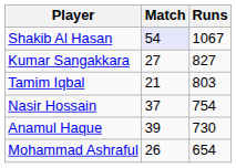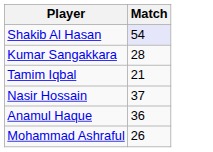 <table class="wikitable">
 <tr>
 <th>Player</th>
 <th>Match</th>
-<th>Runs</th>
 </tr>
 <tr>
 <td><a href='#'>Shakib Al Hasan</a></td>
 <td style="background: lavender;">54</td>
-<td>1067</td>
 </tr>
 <tr>
 <td><a href='#'>Kumar Sangakkara</a></td>
-<td>27</td>
-<td>827</td>
+<td>28</td>
 </tr>
 <tr>
 <td><a href='#'>Tamim Iqbal</a></td>
 <td>21</td>
-<td>803</td>
 </tr>
 <tr>
 <td><a href='#'>Nasir Hossain</a></td>
 <td>37</td>
-<td>754</td>
 </tr>
 <tr>
 <td><a href='#'>Anamul Haque</a></td>
-<td>39</td>
-<td>730</td>
+<td>36</td>
 </tr>
 <tr>
 <td><a href='#'>Mohammad Ashraful</a></td>
 <td>26</td>
-<td>654</td>
 </tr>
 </table>
